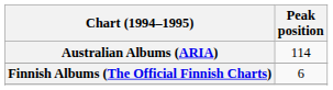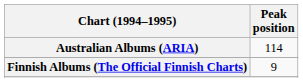 <table class="wikitable sortable plainrowheaders" style="text-align:center">
 <tr>
 <th scope="col">Chart (1994–1995)</th>
 <th scope="col">Peak<br>position</th>
 </tr>
 <tr>
 <th scope="row">Australian Albums (<a href='#'>ARIA</a>)</th>
 <td>114</td>
 </tr>
 <tr>
 </tr>
 <tr>
 <th scope="row">Finnish Albums (<a href='#'>The Official Finnish Charts</a>)</th>
-<td align="center">6</td>
+<td align="center">9</td>
 </tr>
 <tr>
 </tr>
 <tr>
 </tr>
 <tr>
 </tr>
 <tr>
 </tr>
 <tr>
 </tr>
 </table>
